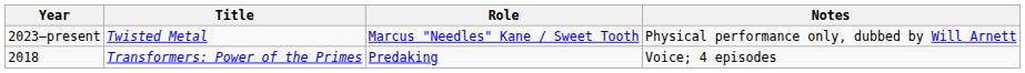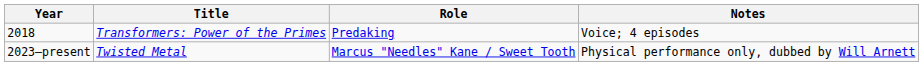 <table class="wikitable">
 <tr>
 <th>Year</th>
 <th>Title</th>
 <th>Role</th>
 <th>Notes</th>
 </tr>
 <tr>
+<td>2018</td>
+<td><em><a href='#'>Transformers: Power of the Primes</a></em></td>
+<td><a href='#'>Predaking</a></td>
+<td>Voice; 4 episodes</td>
+</tr>
+<tr>
 <td>2023–present</td>
 <td><em><a href='#'>Twisted Metal</a></em></td>
 <td><a href='#'>Marcus "Needles" Kane / Sweet Tooth</a></td>
 <td>Physical performance only, dubbed by <a href='#'>Will Arnett</a></td>
 </tr>
-<tr>
-<td>2018</td>
-<td><em><a href='#'>Transformers: Power of the Primes</a></em></td>
-<td><a href='#'>Predaking</a></td>
-<td>Voice; 4 episodes</td>
-</tr>
 </table>
